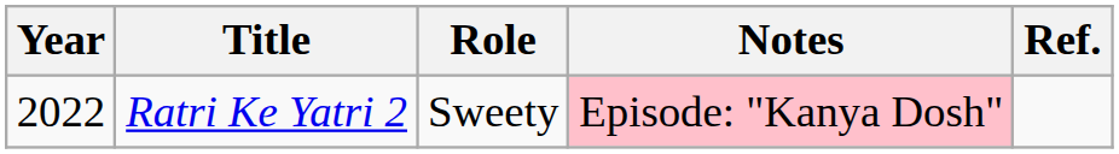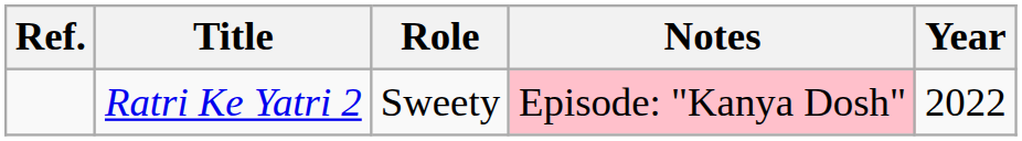 <table class="wikitable sortable">
 <tr>
-<th>Year</th>
+<th class="unsortable">Ref.</th>
 <th>Title</th>
 <th>Role</th>
 <th class="unsortable">Notes</th>
-<th class="unsortable">Ref.</th>
+<th>Year</th>
 </tr>
 <tr>
-<td>2022</td>
+<td></td>
 <td><em><a href='#'>Ratri Ke Yatri 2</a></em></td>
 <td>Sweety</td>
 <td style="background: pink;">Episode: "Kanya Dosh"</td>
-<td></td>
+<td>2022</td>
 </tr>
 </table>
